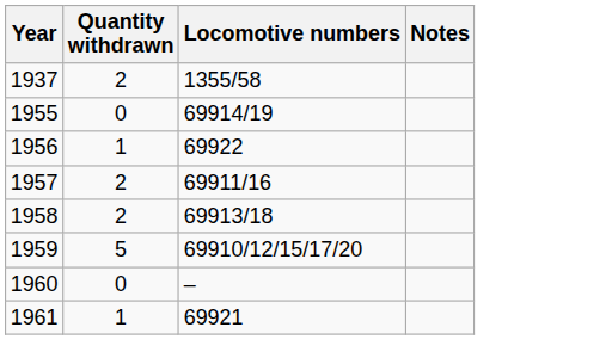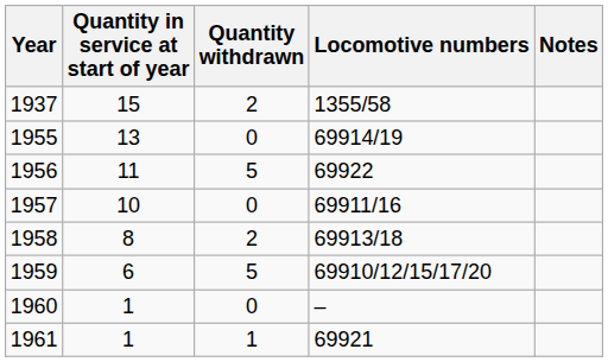 <table class="wikitable" style=text-align:center>
 <tr>
 <th>Year</th>
+<th>Quantity in<br>service at<br>start of year</th>
 <th>Quantity<br>withdrawn</th>
 <th>Locomotive numbers</th>
 <th>Notes</th>
 </tr>
 <tr>
 <td>1937</td>
+<td>15</td>
 <td>2</td>
 <td align=left>1355/58</td>
 <td align=left></td>
 </tr>
 <tr>
 <td>1955</td>
+<td>13</td>
 <td>0</td>
 <td align=left>69914/19</td>
 <td align=left></td>
 </tr>
 <tr>
 <td>1956</td>
-<td>1</td>
+<td>11</td>
+<td>5</td>
 <td align=left>69922</td>
 <td align=left></td>
 </tr>
 <tr>
 <td>1957</td>
-<td>2</td>
+<td>10</td>
+<td>0</td>
 <td align=left>69911/16</td>
 <td align=left></td>
 </tr>
 <tr>
 <td>1958</td>
+<td>8</td>
 <td>2</td>
 <td align=left>69913/18</td>
 <td align=left></td>
 </tr>
 <tr>
 <td>1959</td>
+<td>6</td>
 <td>5</td>
 <td align=left>69910/12/15/17/20</td>
 <td align=left></td>
 </tr>
 <tr>
 <td>1960</td>
+<td>1</td>
 <td>0</td>
 <td align=left>–</td>
 <td align=left></td>
 </tr>
 <tr>
 <td>1961</td>
 <td>1</td>
+<td>1</td>
 <td align=left>69921</td>
 <td align=left></td>
 </tr>
 </table>
